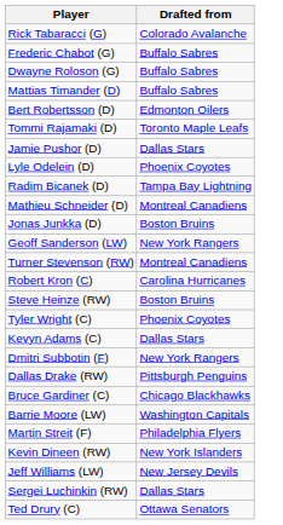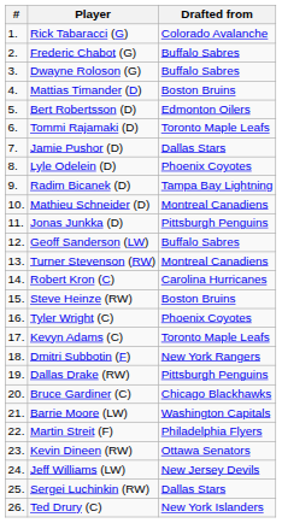 <table class="wikitable">
 <tr>
+<th>#</th>
 <th>Player</th>
 <th>Drafted from</th>
 </tr>
 <tr>
+<td>1.</td>
 <td><a href='#'>Rick Tabaracci</a> (<a href='#'>G</a>)</td>
 <td><a href='#'>Colorado Avalanche</a></td>
 </tr>
 <tr>
+<td>2.</td>
 <td><a href='#'>Frederic Chabot</a> (G)</td>
 <td><a href='#'>Buffalo Sabres</a></td>
 </tr>
 <tr>
+<td>3.</td>
 <td><a href='#'>Dwayne Roloson</a> (G)</td>
 <td><a href='#'>Buffalo Sabres</a></td>
 </tr>
 <tr>
+<td>4.</td>
 <td><a href='#'>Mattias Timander</a> (<a href='#'>D</a>)</td>
-<td><a href='#'>Buffalo Sabres</a></td>
+<td><a href='#'>Boston Bruins</a></td>
 </tr>
 <tr>
+<td>5.</td>
 <td><a href='#'>Bert Robertsson</a> (D)</td>
 <td><a href='#'>Edmonton Oilers</a></td>
 </tr>
 <tr>
+<td>6.</td>
 <td><a href='#'>Tommi Rajamaki</a> (D)</td>
 <td><a href='#'>Toronto Maple Leafs</a></td>
 </tr>
 <tr>
+<td>7.</td>
 <td><a href='#'>Jamie Pushor</a> (D)</td>
 <td><a href='#'>Dallas Stars</a></td>
 </tr>
 <tr>
+<td>8.</td>
 <td><a href='#'>Lyle Odelein</a> (D)</td>
 <td><a href='#'>Phoenix Coyotes</a></td>
 </tr>
 <tr>
+<td>9.</td>
 <td><a href='#'>Radim Bicanek</a> (D)</td>
 <td><a href='#'>Tampa Bay Lightning</a></td>
 </tr>
 <tr>
+<td>10.</td>
 <td><a href='#'>Mathieu Schneider</a> (D)</td>
 <td><a href='#'>Montreal Canadiens</a></td>
 </tr>
 <tr>
+<td>11.</td>
 <td><a href='#'>Jonas Junkka</a> (D)</td>
-<td><a href='#'>Boston Bruins</a></td>
+<td><a href='#'>Pittsburgh Penguins</a></td>
 </tr>
 <tr>
+<td>12.</td>
 <td><a href='#'>Geoff Sanderson</a> (<a href='#'>LW</a>)</td>
-<td><a href='#'>New York Rangers</a></td>
+<td><a href='#'>Buffalo Sabres</a></td>
 </tr>
 <tr>
+<td>13.</td>
 <td><a href='#'>Turner Stevenson</a> (<a href='#'>RW</a>)</td>
 <td><a href='#'>Montreal Canadiens</a></td>
 </tr>
 <tr>
+<td>14.</td>
 <td><a href='#'>Robert Kron</a> (<a href='#'>C</a>)</td>
 <td><a href='#'>Carolina Hurricanes</a></td>
 </tr>
 <tr>
+<td>15.</td>
 <td><a href='#'>Steve Heinze</a> (RW)</td>
 <td><a href='#'>Boston Bruins</a></td>
 </tr>
 <tr>
+<td>16.</td>
 <td><a href='#'>Tyler Wright</a> (C)</td>
 <td><a href='#'>Phoenix Coyotes</a></td>
 </tr>
 <tr>
+<td>17.</td>
 <td><a href='#'>Kevyn Adams</a> (C)</td>
-<td><a href='#'>Dallas Stars</a></td>
+<td><a href='#'>Toronto Maple Leafs</a></td>
 </tr>
 <tr>
+<td>18.</td>
 <td><a href='#'>Dmitri Subbotin</a> (<a href='#'>F</a>)</td>
 <td><a href='#'>New York Rangers</a></td>
 </tr>
 <tr>
+<td>19.</td>
 <td><a href='#'>Dallas Drake</a> (RW)</td>
 <td><a href='#'>Pittsburgh Penguins</a></td>
 </tr>
 <tr>
+<td>20.</td>
 <td><a href='#'>Bruce Gardiner</a> (C)</td>
 <td><a href='#'>Chicago Blackhawks</a></td>
 </tr>
 <tr>
+<td>21.</td>
 <td><a href='#'>Barrie Moore</a> (LW)</td>
 <td><a href='#'>Washington Capitals</a></td>
 </tr>
 <tr>
+<td>22.</td>
 <td><a href='#'>Martin Streit</a> (F)</td>
 <td><a href='#'>Philadelphia Flyers</a></td>
 </tr>
 <tr>
+<td>23.</td>
 <td><a href='#'>Kevin Dineen</a> (RW)</td>
-<td><a href='#'>New York Islanders</a></td>
+<td><a href='#'>Ottawa Senators</a></td>
 </tr>
 <tr>
+<td>24.</td>
 <td><a href='#'>Jeff Williams</a> (LW)</td>
 <td><a href='#'>New Jersey Devils</a></td>
 </tr>
 <tr>
+<td>25.</td>
 <td><a href='#'>Sergei Luchinkin</a> (RW)</td>
 <td><a href='#'>Dallas Stars</a></td>
 </tr>
 <tr>
+<td>26.</td>
 <td><a href='#'>Ted Drury</a> (C)</td>
-<td><a href='#'>Ottawa Senators</a></td>
+<td><a href='#'>New York Islanders</a></td>
 </tr>
 </table>
